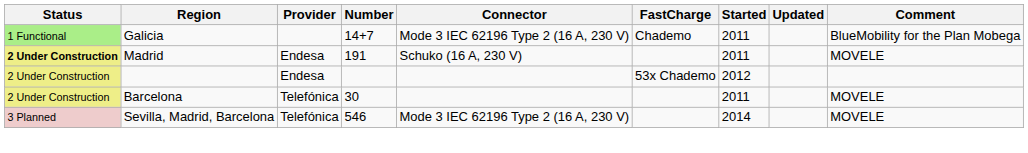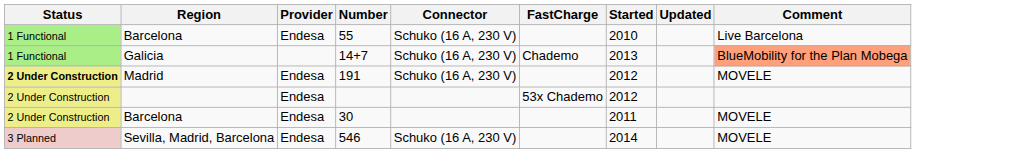 <table class="wikitable sortable" style="clear:both;">
 <tr>
 <th>Status</th>
 <th>Region</th>
 <th>Provider</th>
 <th>Number</th>
 <th>Connector</th>
 <th>FastCharge</th>
 <th>Started</th>
 <th>Updated</th>
 <th>Comment</th>
 </tr>
 <tr>
 <td style="background: #AE8"><small>1 Functional</small></td>
+<td>Barcelona</td>
+<td>Endesa</td>
+<td>55</td>
+<td>Schuko (16 A, 230 V)</td>
+<td></td>
+<td>2010</td>
+<td></td>
+<td>Live Barcelona</td>
+</tr>
+<tr>
+<td style="background: #AE8"><small>1 Functional</small></td>
 <td>Galicia</td>
 <td></td>
 <td>14+7</td>
-<td>Mode 3 IEC 62196 Type 2 (16 A, 230 V)</td>
+<td>Schuko (16 A, 230 V)</td>
 <td>Chademo</td>
-<td>2011</td>
+<td>2013</td>
 <td></td>
-<td>BlueMobility for the Plan Mobega</td>
+<td style="background: lightsalmon;">BlueMobility for the Plan Mobega</td>
 </tr>
 <tr>
 <td style="background: #EE8"><strong><small>2 Under Construction</small></strong></td>
 <td>Madrid</td>
 <td>Endesa</td>
 <td>191</td>
 <td>Schuko (16 A, 230 V)</td>
 <td></td>
-<td>2011</td>
+<td>2012</td>
 <td></td>
 <td>MOVELE</td>
 </tr>
 <tr>
 <td style="background: #EE8"><small>2 Under Construction</small></td>
 <td></td>
 <td>Endesa</td>
 <td></td>
 <td></td>
 <td>53x Chademo</td>
 <td>2012</td>
 <td></td>
 <td></td>
 </tr>
 <tr>
 <td style="background: #EE8"><small>2 Under Construction</small></td>
 <td>Barcelona</td>
-<td>Telefónica</td>
+<td>Endesa</td>
 <td>30</td>
 <td></td>
 <td></td>
 <td>2011</td>
 <td></td>
 <td>MOVELE</td>
 </tr>
 <tr>
 <td style="background: #ECC"><small>3 Planned</small></td>
 <td>Sevilla, Madrid, Barcelona</td>
-<td>Telefónica</td>
+<td>Endesa</td>
 <td>546</td>
-<td>Mode 3 IEC 62196 Type 2 (16 A, 230 V)</td>
+<td>Schuko (16 A, 230 V)</td>
 <td></td>
 <td>2014</td>
 <td></td>
 <td>MOVELE</td>
 </tr>
 </table>
